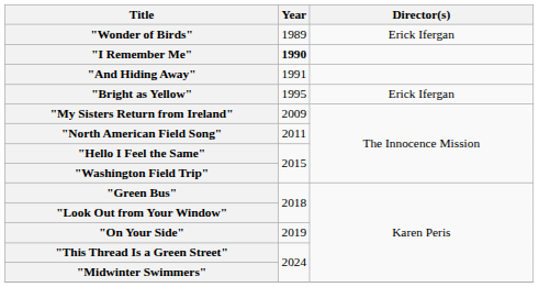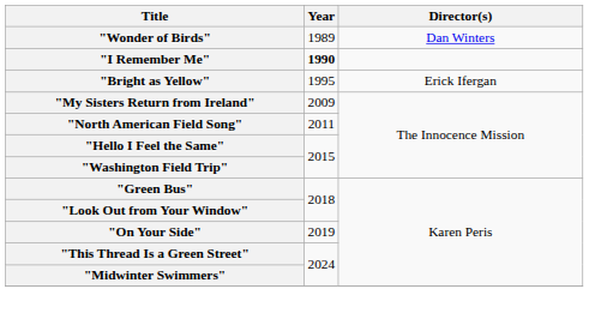 <table class="wikitable plainrowheaders" style="text-align:center;" border="1">
 <tr>
 <th scope="col" style="width:21.5em;">Title</th>
 <th scope="col">Year</th>
 <th scope="col" style="width:17.5em;">Director(s)</th>
 </tr>
 <tr>
 <th scope="row">"Wonder of Birds"</th>
 <td>1989</td>
-<td>Erick Ifergan</td>
+<td><a href='#'>Dan Winters</a></td>
 </tr>
 <tr>
 <th scope="row">"I Remember Me"</th>
 <td><strong>1990</strong></td>
-<td></td>
-</tr>
-<tr>
-<th scope="row">"And Hiding Away"</th>
-<td>1991</td>
 <td></td>
 </tr>
 <tr>
 <th scope="row">"Bright as Yellow"</th>
 <td>1995</td>
 <td>Erick Ifergan</td>
 </tr>
 <tr>
 <th scope="row">"My Sisters Return from Ireland"</th>
 <td>2009</td>
 <td rowspan="4">The Innocence Mission</td>
 </tr>
 <tr>
 <th scope="row">"North American Field Song"</th>
 <td>2011</td>
 </tr>
 <tr>
 <th scope="row">"Hello I Feel the Same"</th>
 <td rowspan="2">2015</td>
 </tr>
 <tr>
 <th scope="row">"Washington Field Trip"</th>
 </tr>
 <tr>
 <th scope="row">"Green Bus"</th>
 <td rowspan="2">2018</td>
 <td rowspan="5">Karen Peris</td>
 </tr>
 <tr>
 <th scope="row">"Look Out from Your Window"</th>
 </tr>
 <tr>
 <th scope="row">"On Your Side"</th>
 <td>2019</td>
 </tr>
 <tr>
 <th scope="row">"This Thread Is a Green Street"</th>
 <td rowspan="2">2024</td>
 </tr>
 <tr>
 <th scope="row">"Midwinter Swimmers"</th>
 </tr>
 <tr>
 </tr>
 </table>
